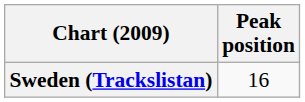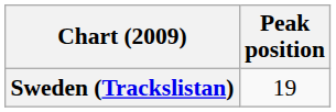 <table class="wikitable plainrowheaders" style="text-align:center">
 <tr>
 <th scope="col">Chart (2009)</th>
 <th scope="col">Peak<br>position</th>
 </tr>
 <tr>
 <th scope="row">Sweden (<a href='#'>Trackslistan</a>)</th>
-<td>16</td>
+<td>19</td>
 </tr>
 </table>
